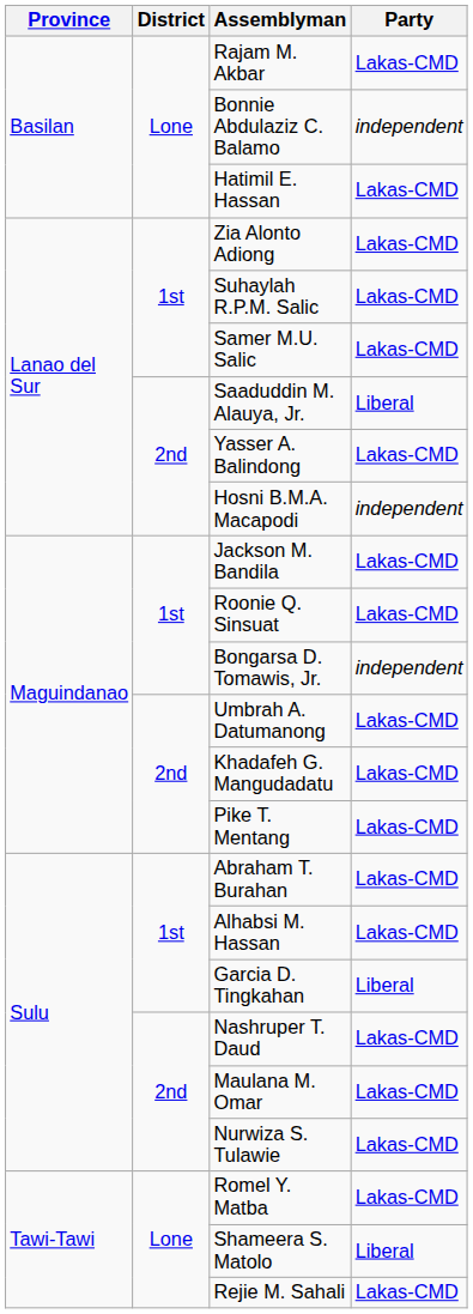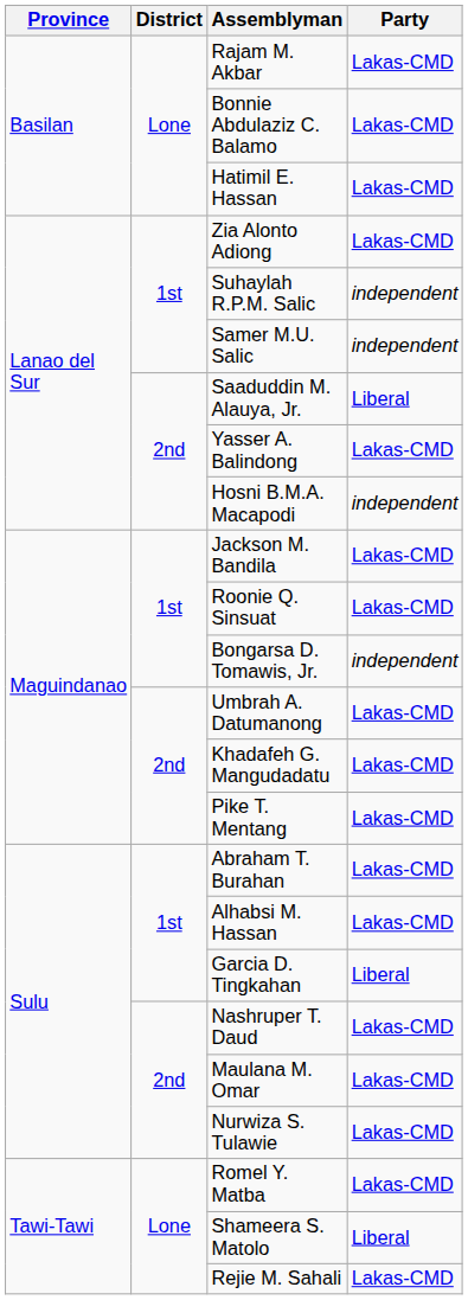 <table class="wikitable" width=50%; colspan= 4>
 <tr>
 <th><a href='#'>Province</a></th>
 <th>District</th>
 <th>Assemblyman</th>
 <th>Party</th>
 </tr>
 <tr>
 <td rowspan=3><a href='#'>Basilan</a></td>
 <td rowspan=3 style="text-align:center"><a href='#'>Lone</a></td>
 <td>Rajam M. Akbar</td>
 <td><a href='#'>Lakas-CMD</a></td>
 </tr>
 <tr>
 <td>Bonnie Abdulaziz C. Balamo</td>
-<td><em>independent</em></td>
+<td><a href='#'>Lakas-CMD</a></td>
 </tr>
 <tr>
 <td>Hatimil E. Hassan</td>
 <td><a href='#'>Lakas-CMD</a></td>
 </tr>
 <tr>
 <td rowspan=6><a href='#'>Lanao del Sur</a></td>
 <td rowspan=3 style="text-align:center"><a href='#'>1st</a></td>
 <td>Zia Alonto Adiong</td>
 <td><a href='#'>Lakas-CMD</a></td>
 </tr>
 <tr>
 <td>Suhaylah R.P.M. Salic</td>
-<td><a href='#'>Lakas-CMD</a></td>
+<td><em>independent</em></td>
 </tr>
 <tr>
 <td>Samer M.U. Salic</td>
-<td><a href='#'>Lakas-CMD</a></td>
+<td><em>independent</em></td>
 </tr>
 <tr>
 <td rowspan=3 style="text-align:center"><a href='#'>2nd</a></td>
 <td>Saaduddin M. Alauya, Jr.</td>
 <td><a href='#'>Liberal</a></td>
 </tr>
 <tr>
 <td>Yasser A. Balindong</td>
 <td><a href='#'>Lakas-CMD</a></td>
 </tr>
 <tr>
 <td>Hosni B.M.A. Macapodi</td>
 <td><em>independent</em></td>
 </tr>
 <tr>
 <td rowspan=6><a href='#'>Maguindanao</a></td>
 <td rowspan=3 style="text-align:center"><a href='#'>1st</a></td>
 <td>Jackson M. Bandila</td>
 <td><a href='#'>Lakas-CMD</a></td>
 </tr>
 <tr>
 <td>Roonie Q. Sinsuat</td>
 <td><a href='#'>Lakas-CMD</a></td>
 </tr>
 <tr>
 <td>Bongarsa D. Tomawis, Jr.</td>
 <td><em>independent</em></td>
 </tr>
 <tr>
 <td rowspan=3 style="text-align:center"><a href='#'>2nd</a></td>
 <td>Umbrah A. Datumanong</td>
 <td><a href='#'>Lakas-CMD</a></td>
 </tr>
 <tr>
 <td>Khadafeh G. Mangudadatu</td>
 <td><a href='#'>Lakas-CMD</a></td>
 </tr>
 <tr>
 <td>Pike T. Mentang</td>
 <td><a href='#'>Lakas-CMD</a></td>
 </tr>
 <tr>
 <td rowspan=6><a href='#'>Sulu</a></td>
 <td rowspan=3 style="text-align:center"><a href='#'>1st</a></td>
 <td>Abraham T. Burahan</td>
 <td><a href='#'>Lakas-CMD</a></td>
 </tr>
 <tr>
 <td>Alhabsi M. Hassan</td>
 <td><a href='#'>Lakas-CMD</a></td>
 </tr>
 <tr>
 <td>Garcia D. Tingkahan</td>
 <td><a href='#'>Liberal</a></td>
 </tr>
 <tr>
 <td rowspan=3 style="text-align:center"><a href='#'>2nd</a></td>
 <td>Nashruper T. Daud</td>
 <td><a href='#'>Lakas-CMD</a></td>
 </tr>
 <tr>
 <td>Maulana M. Omar</td>
 <td><a href='#'>Lakas-CMD</a></td>
 </tr>
 <tr>
 <td>Nurwiza S. Tulawie</td>
 <td><a href='#'>Lakas-CMD</a></td>
 </tr>
 <tr>
 <td rowspan=3><a href='#'>Tawi-Tawi</a></td>
 <td rowspan=3 style="text-align:center"><a href='#'>Lone</a></td>
 <td>Romel Y. Matba</td>
 <td><a href='#'>Lakas-CMD</a></td>
 </tr>
 <tr>
 <td>Shameera S. Matolo</td>
 <td><a href='#'>Liberal</a></td>
 </tr>
 <tr>
 <td>Rejie M. Sahali</td>
 <td><a href='#'>Lakas-CMD</a></td>
 </tr>
 </table>
